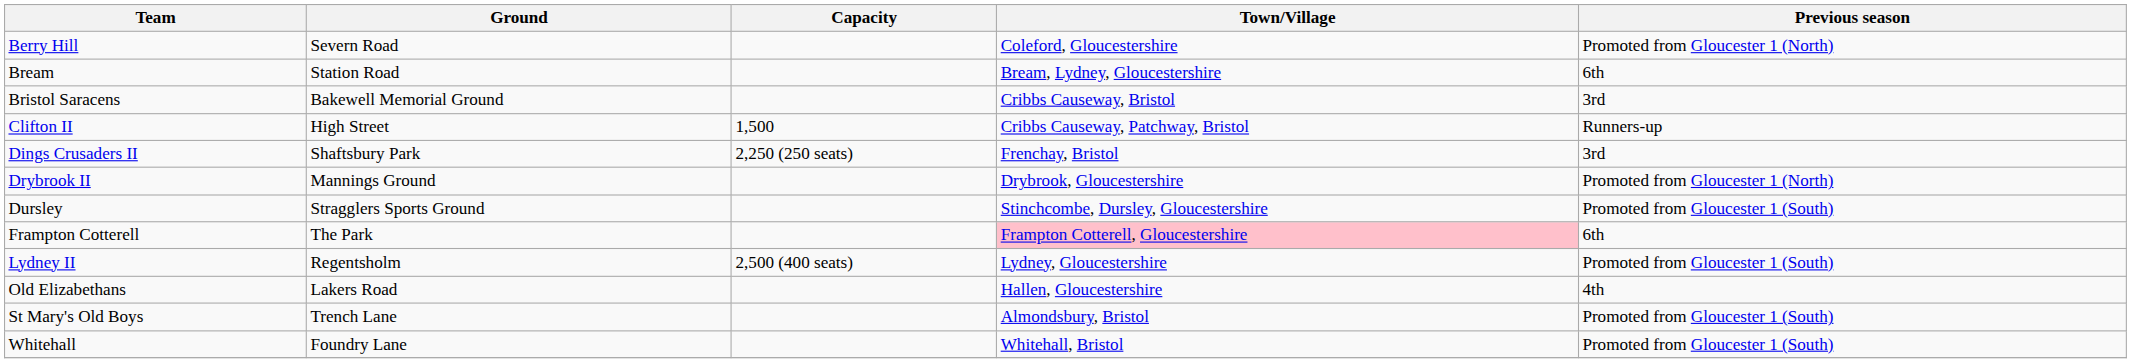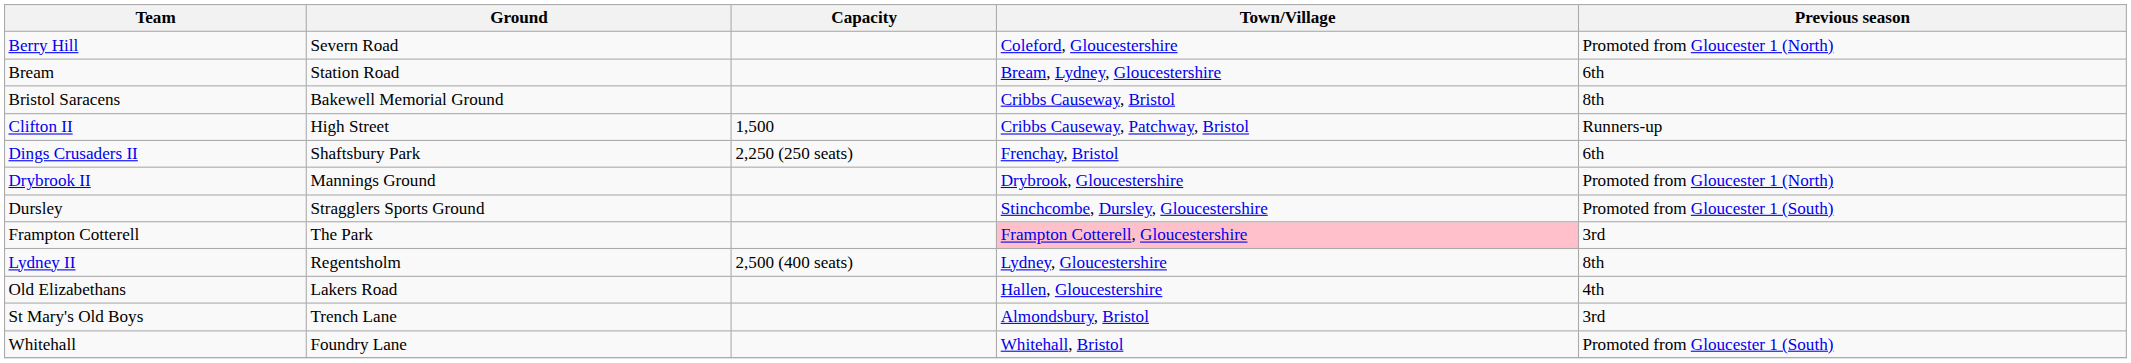 <table class="wikitable sortable" width=100%>
 <tr>
 <th>Team</th>
 <th>Ground</th>
 <th>Capacity</th>
 <th>Town/Village</th>
 <th>Previous season</th>
 </tr>
 <tr>
 <td><a href='#'>Berry Hill</a></td>
 <td>Severn Road</td>
 <td></td>
 <td><a href='#'>Coleford</a>, <a href='#'>Gloucestershire</a></td>
 <td>Promoted from <a href='#'>Gloucester 1 (North)</a></td>
 </tr>
 <tr>
 <td>Bream</td>
 <td>Station Road</td>
 <td></td>
 <td><a href='#'>Bream</a>, <a href='#'>Lydney</a>, <a href='#'>Gloucestershire</a></td>
 <td>6th</td>
 </tr>
 <tr>
 <td>Bristol Saracens</td>
 <td>Bakewell Memorial Ground</td>
 <td></td>
 <td><a href='#'>Cribbs Causeway</a>, <a href='#'>Bristol</a></td>
-<td>3rd</td>
+<td>8th</td>
 </tr>
 <tr>
 <td><a href='#'>Clifton II</a></td>
 <td>High Street</td>
 <td>1,500</td>
 <td><a href='#'>Cribbs Causeway</a>, <a href='#'>Patchway</a>, <a href='#'>Bristol</a></td>
 <td>Runners-up</td>
 </tr>
 <tr>
 <td><a href='#'>Dings Crusaders II</a></td>
 <td>Shaftsbury Park</td>
 <td>2,250 (250 seats)</td>
 <td><a href='#'>Frenchay</a>, <a href='#'>Bristol</a></td>
-<td>3rd</td>
+<td>6th</td>
 </tr>
 <tr>
 <td><a href='#'>Drybrook II</a></td>
 <td>Mannings Ground</td>
 <td></td>
 <td><a href='#'>Drybrook</a>, <a href='#'>Gloucestershire</a></td>
 <td>Promoted from <a href='#'>Gloucester 1 (North)</a></td>
 </tr>
 <tr>
 <td>Dursley</td>
 <td>Stragglers Sports Ground</td>
 <td></td>
 <td><a href='#'>Stinchcombe</a>, <a href='#'>Dursley</a>, <a href='#'>Gloucestershire</a></td>
 <td>Promoted from <a href='#'>Gloucester 1 (South)</a></td>
 </tr>
 <tr>
 <td>Frampton Cotterell</td>
 <td>The Park</td>
 <td></td>
 <td style="background: pink;"><a href='#'>Frampton Cotterell</a>, <a href='#'>Gloucestershire</a></td>
-<td>6th</td>
+<td>3rd</td>
 </tr>
 <tr>
 <td><a href='#'>Lydney II</a></td>
 <td>Regentsholm</td>
 <td>2,500 (400 seats)</td>
 <td><a href='#'>Lydney</a>, <a href='#'>Gloucestershire</a></td>
-<td>Promoted from <a href='#'>Gloucester 1 (South)</a></td>
+<td>8th</td>
 </tr>
 <tr>
 <td>Old Elizabethans</td>
 <td>Lakers Road</td>
 <td></td>
 <td><a href='#'>Hallen</a>, <a href='#'>Gloucestershire</a></td>
 <td>4th</td>
 </tr>
 <tr>
 <td>St Mary's Old Boys</td>
 <td>Trench Lane</td>
 <td></td>
 <td><a href='#'>Almondsbury</a>, <a href='#'>Bristol</a></td>
-<td>Promoted from <a href='#'>Gloucester 1 (South)</a></td>
+<td>3rd</td>
 </tr>
 <tr>
 <td>Whitehall</td>
 <td>Foundry Lane</td>
 <td></td>
 <td><a href='#'>Whitehall</a>, <a href='#'>Bristol</a></td>
 <td>Promoted from <a href='#'>Gloucester 1 (South)</a></td>
 </tr>
 <tr>
 </tr>
 </table>
